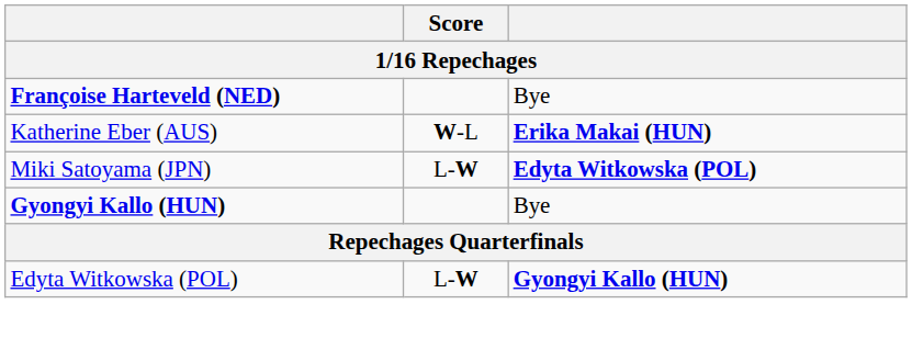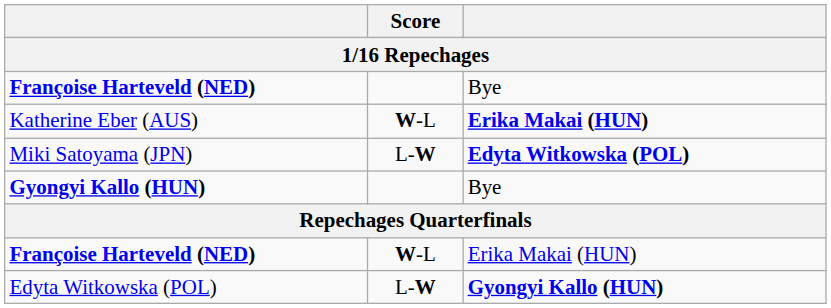 <table class="wikitable" style="text-align: left; ">
 <tr>
 <th align="right" width="270"></th>
 <th width="65">Score</th>
 <th align="left" width="270"></th>
 </tr>
 <tr>
 <th colspan=3>1/16 Repechages</th>
 </tr>
 <tr>
 <td><strong> <a href='#'>Françoise Harteveld</a> (<a href='#'>NED</a>)</strong></td>
 <td align="center"></td>
 <td>Bye</td>
 </tr>
 <tr>
 <td> <a href='#'>Katherine Eber</a> (<a href='#'>AUS</a>)</td>
 <td align="center"><strong>W</strong>-L</td>
 <td><strong> <a href='#'>Erika Makai</a> (<a href='#'>HUN</a>)</strong></td>
 </tr>
 <tr>
 <td> <a href='#'>Miki Satoyama</a> (<a href='#'>JPN</a>)</td>
 <td align="center">L-<strong>W</strong></td>
 <td><strong> <a href='#'>Edyta Witkowska</a> (<a href='#'>POL</a>)</strong></td>
 </tr>
 <tr>
 <td><strong> <a href='#'>Gyongyi Kallo</a> (<a href='#'>HUN</a>)</strong></td>
 <td align="center"></td>
 <td>Bye</td>
 </tr>
 <tr>
 <th colspan=3>Repechages Quarterfinals</th>
 </tr>
 <tr>
+<td><strong> <a href='#'>Françoise Harteveld</a> (<a href='#'>NED</a>)</strong></td>
+<td align="center"><strong>W</strong>-L</td>
+<td> <a href='#'>Erika Makai</a> (<a href='#'>HUN</a>)</td>
+</tr>
+<tr>
 <td> <a href='#'>Edyta Witkowska</a> (<a href='#'>POL</a>)</td>
 <td align="center">L-<strong>W</strong></td>
 <td><strong> <a href='#'>Gyongyi Kallo</a> (<a href='#'>HUN</a>)</strong></td>
 </tr>
 </table>
